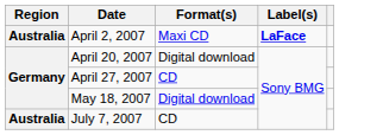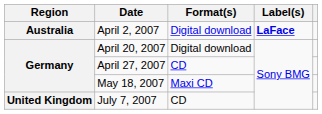 <table class="wikitable plainrowheaders">
 <tr>
 <th scope="col">Region</th>
 <th scope="col">Date</th>
 <th scope="col">Format(s)</th>
 <th scope="col">Label(s)</th>
 <th scope="col"></th>
 </tr>
 <tr>
 <th scope="row">Australia</th>
 <td>April 2, 2007</td>
-<td><a href='#'>Maxi CD</a></td>
+<td><a href='#'>Digital download</a></td>
 <td><strong><a href='#'>LaFace</a></strong></td>
 <td></td>
 </tr>
 <tr>
 <th scope="row" rowspan="3">Germany</th>
 <td>April 20, 2007</td>
 <td>Digital download </td>
 <td rowspan="4"><a href='#'>Sony BMG</a></td>
 <td></td>
 </tr>
 <tr>
 <td>April 27, 2007</td>
 <td><a href='#'>CD</a></td>
 <td></td>
 </tr>
 <tr>
 <td>May 18, 2007</td>
-<td><a href='#'>Digital download</a></td>
+<td><a href='#'>Maxi CD</a></td>
 <td></td>
 </tr>
 <tr>
-<th scope="row">Australia</th>
+<th scope="row">United Kingdom</th>
 <td>July 7, 2007</td>
 <td>CD</td>
 <td></td>
 </tr>
 </table>
